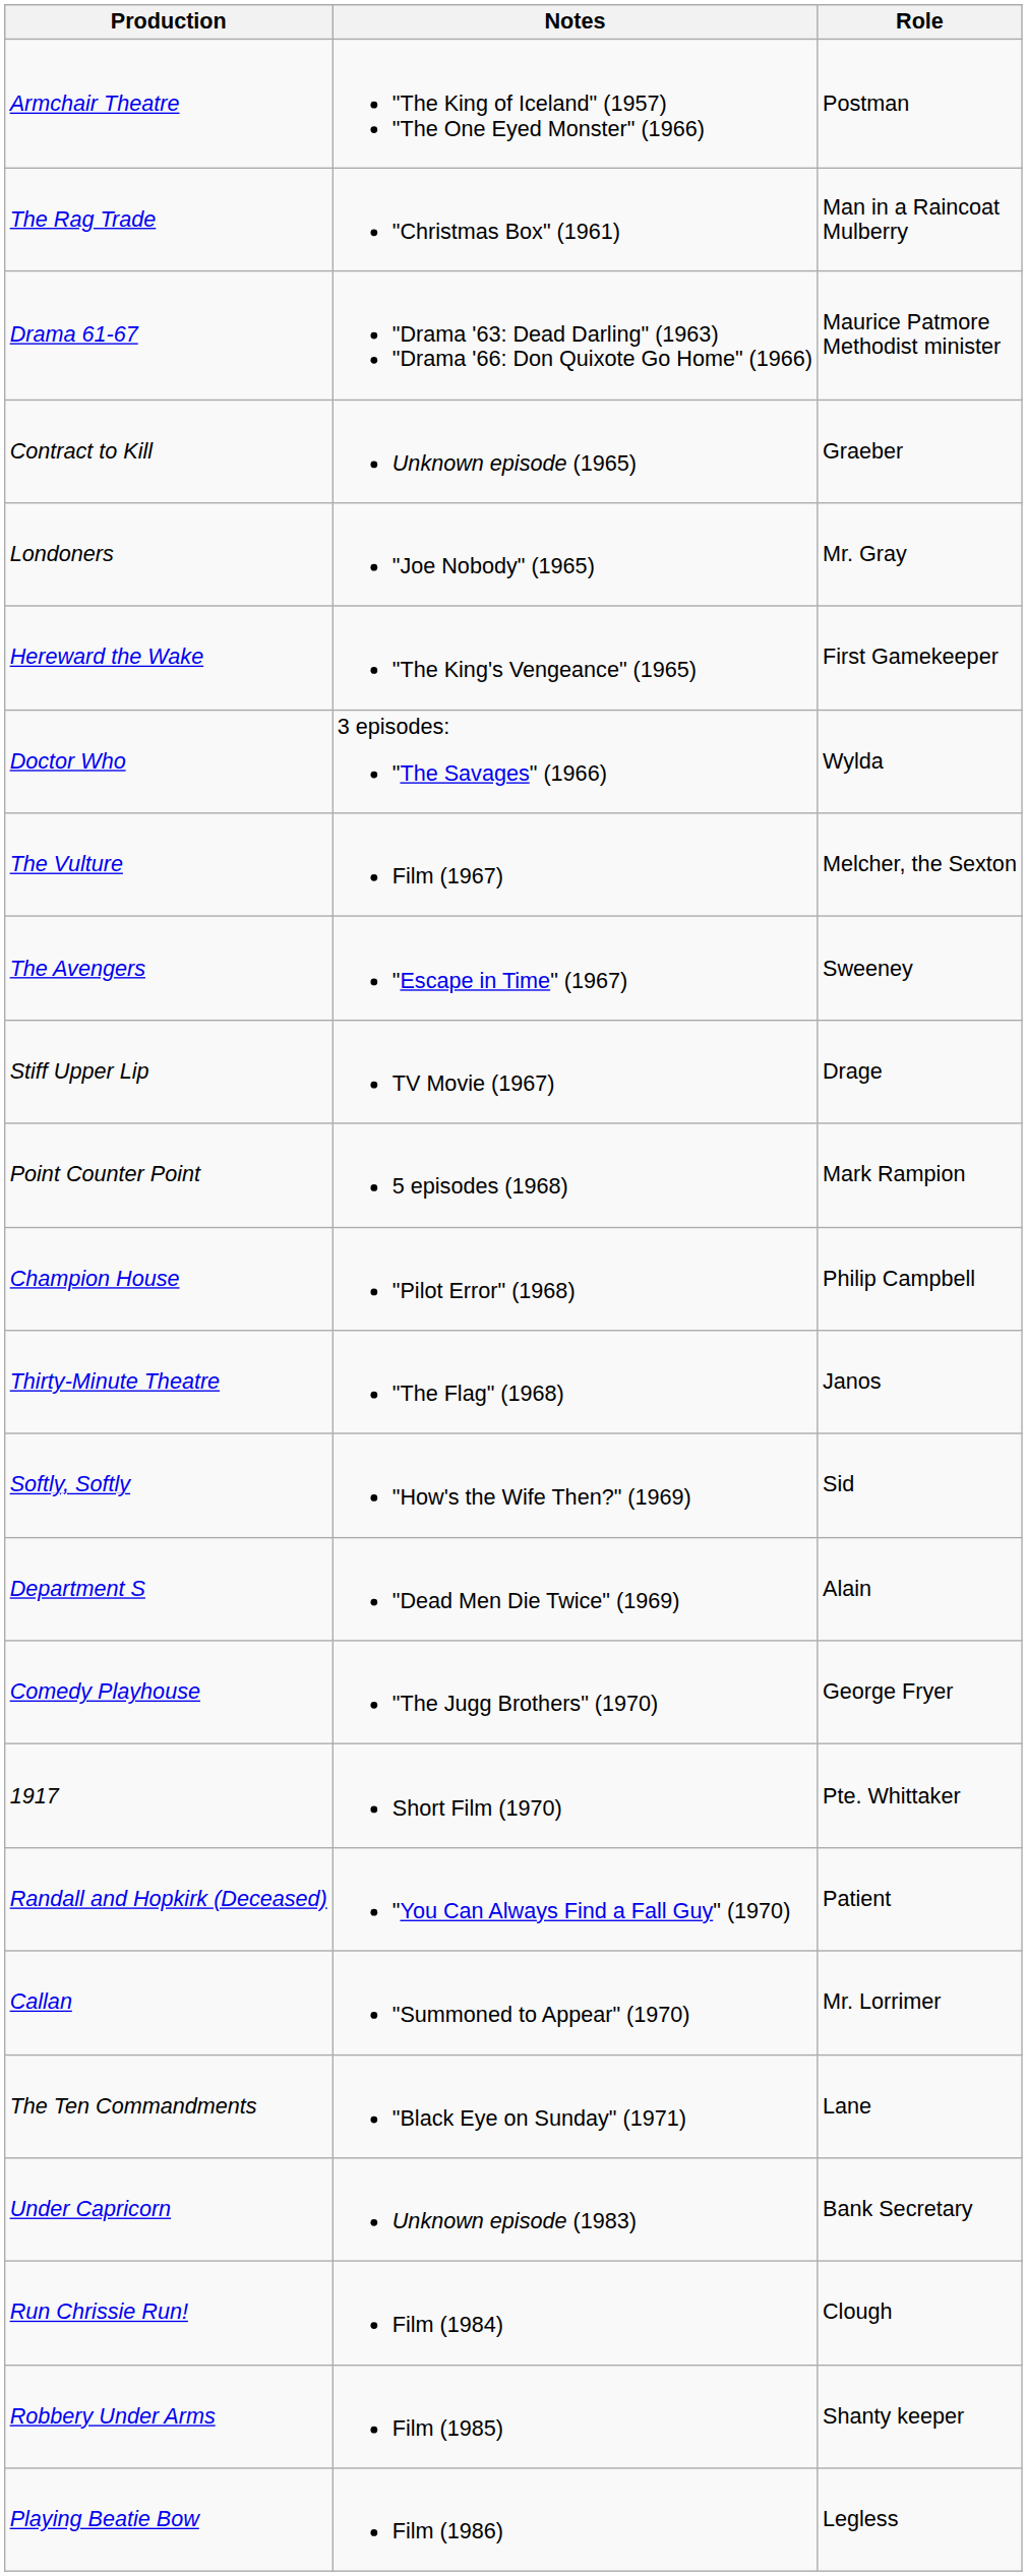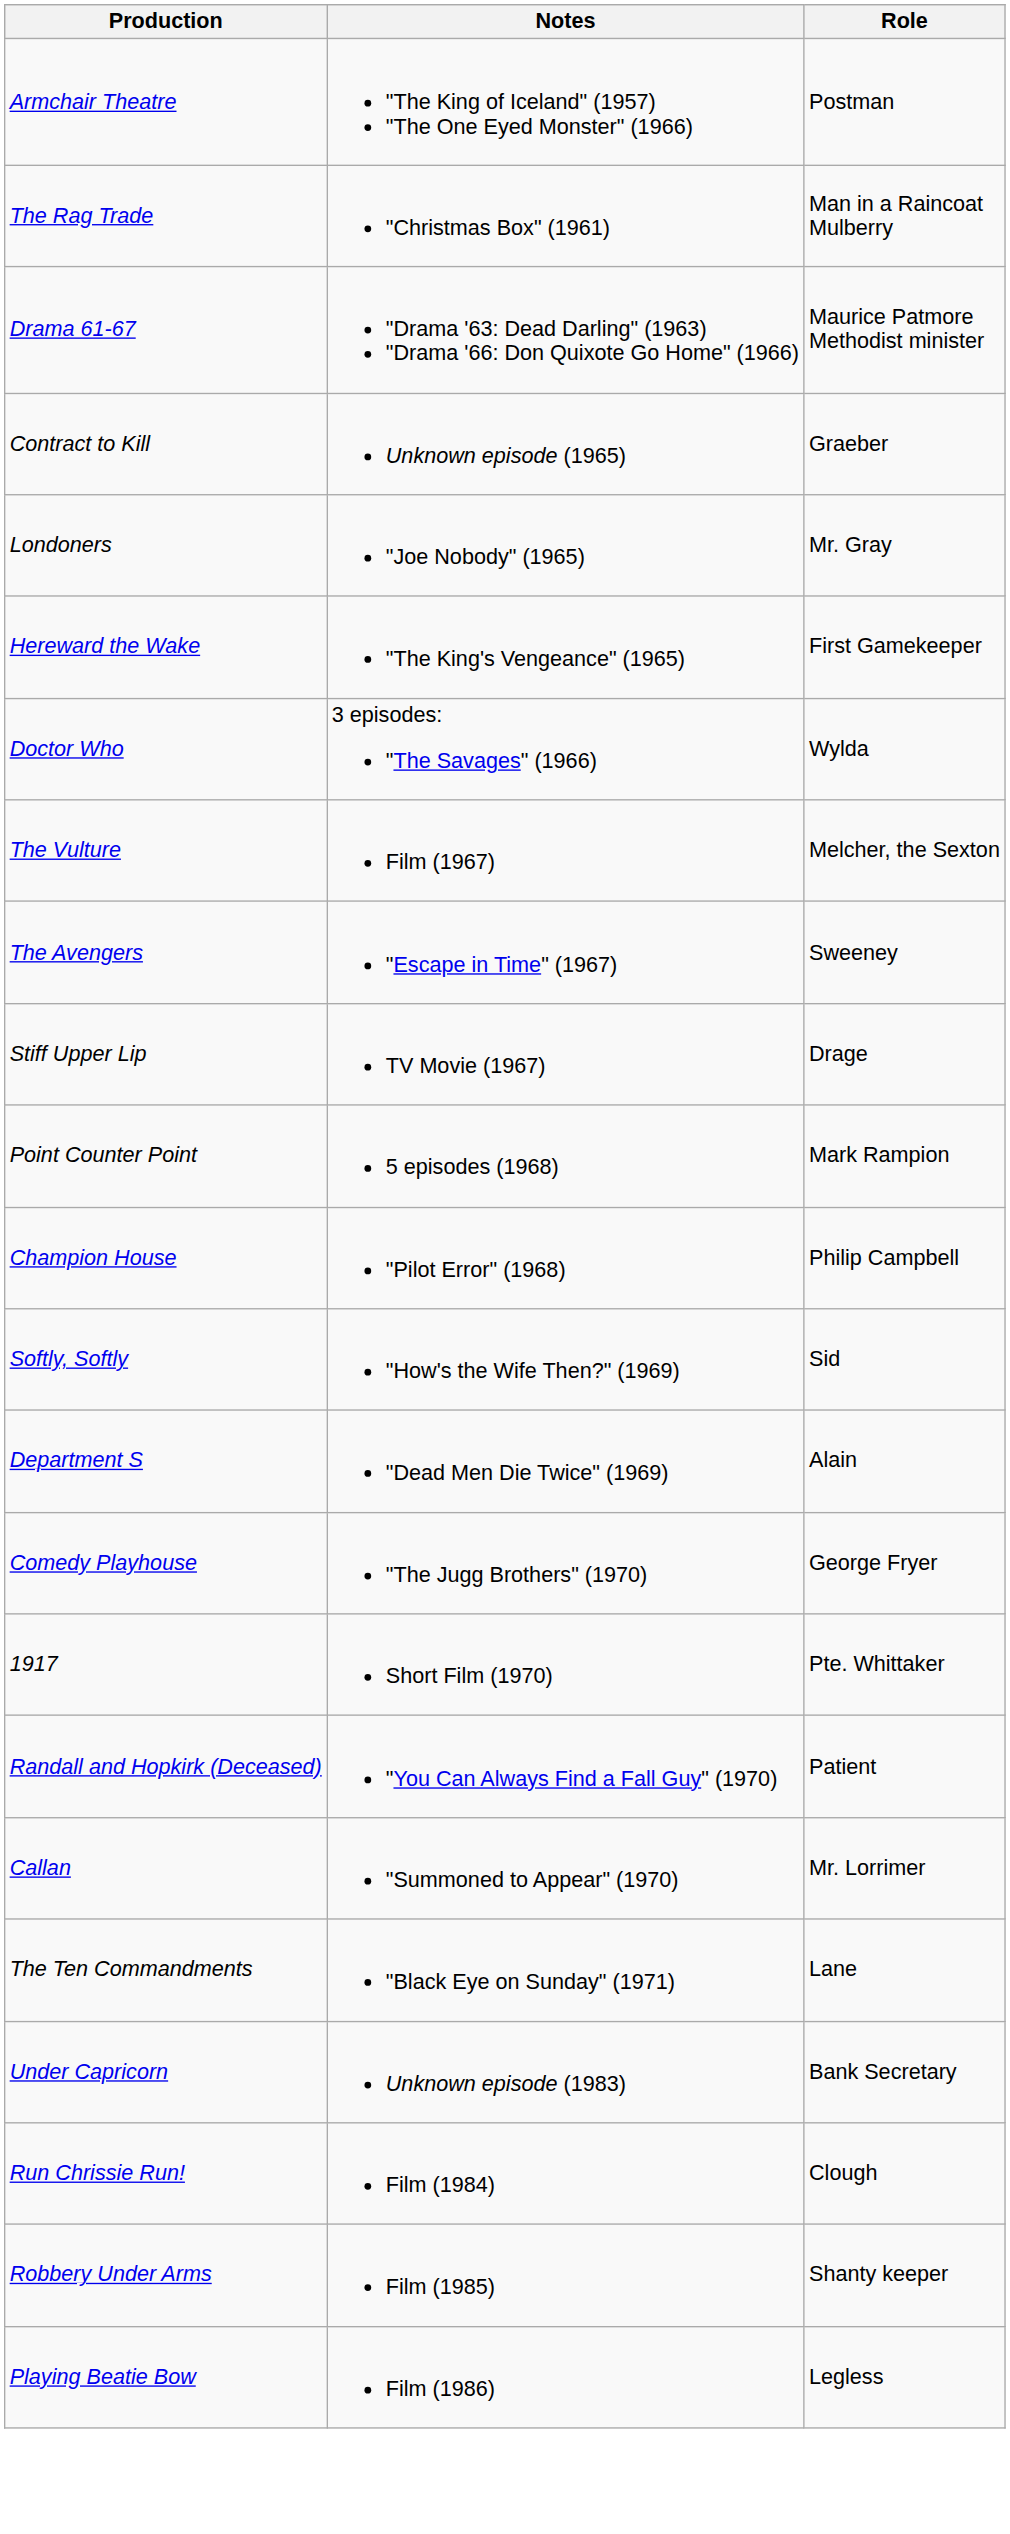 <table class="wikitable">
 <tr style="background:#ccc; text-align:center;">
 <th>Production</th>
 <th>Notes</th>
 <th>Role</th>
 </tr>
 <tr>
 <td><em><a href='#'>Armchair Theatre</a></em></td>
 <td><br><ul><li>"The King of Iceland" (1957)</li><li>"The One Eyed Monster" (1966)</li></ul></td>
 <td>Postman</td>
 </tr>
 <tr>
 <td><em><a href='#'>The Rag Trade</a></em></td>
 <td><br><ul><li>"Christmas Box" (1961)</li></ul></td>
 <td>Man in a Raincoat<br>Mulberry</td>
 </tr>
 <tr>
 <td><em><a href='#'>Drama 61-67</a></em></td>
 <td><br><ul><li>"Drama '63: Dead Darling" (1963)</li><li>"Drama '66: Don Quixote Go Home" (1966)</li></ul></td>
 <td>Maurice Patmore<br>Methodist minister</td>
 </tr>
 <tr>
 <td><em>Contract to Kill</em></td>
 <td><br><ul><li><em>Unknown episode</em> (1965)</li></ul></td>
 <td>Graeber</td>
 </tr>
 <tr>
 <td><em>Londoners</em></td>
 <td><br><ul><li>"Joe Nobody" (1965)</li></ul></td>
 <td>Mr. Gray</td>
 </tr>
 <tr>
 <td><em><a href='#'>Hereward the Wake</a></em></td>
 <td><br><ul><li>"The King's Vengeance" (1965)</li></ul></td>
 <td>First Gamekeeper</td>
 </tr>
 <tr>
 <td><em><a href='#'>Doctor Who</a></em></td>
 <td>3 episodes:<br><ul><li>"<a href='#'>The Savages</a>" (1966)</li></ul></td>
 <td>Wylda</td>
 </tr>
 <tr>
 <td><em><a href='#'>The Vulture</a></em></td>
 <td><br><ul><li>Film (1967)</li></ul></td>
 <td>Melcher, the Sexton</td>
 </tr>
 <tr>
 <td><em><a href='#'>The Avengers</a></em></td>
 <td><br><ul><li>"<a href='#'>Escape in Time</a>" (1967)</li></ul></td>
 <td>Sweeney</td>
 </tr>
 <tr>
 <td><em>Stiff Upper Lip</em></td>
 <td><br><ul><li>TV Movie (1967)</li></ul></td>
 <td>Drage</td>
 </tr>
 <tr>
 <td><em>Point Counter Point</em></td>
 <td><br><ul><li>5 episodes (1968)</li></ul></td>
 <td>Mark Rampion</td>
 </tr>
 <tr>
 <td><em><a href='#'>Champion House</a></em></td>
 <td><br><ul><li>"Pilot Error" (1968)</li></ul></td>
 <td>Philip Campbell</td>
 </tr>
 <tr>
-<td><em><a href='#'>Thirty-Minute Theatre</a></em></td>
-<td><br><ul><li>"The Flag" (1968)</li></ul></td>
-<td>Janos</td>
-</tr>
-<tr>
 <td><em><a href='#'>Softly, Softly</a></em></td>
 <td><br><ul><li>"How's the Wife Then?" (1969)</li></ul></td>
 <td>Sid</td>
 </tr>
 <tr>
 <td><em><a href='#'>Department S</a></em></td>
 <td><br><ul><li>"Dead Men Die Twice" (1969)</li></ul></td>
 <td>Alain</td>
 </tr>
 <tr>
 <td><em><a href='#'>Comedy Playhouse</a></em></td>
 <td><br><ul><li>"The Jugg Brothers" (1970)</li></ul></td>
 <td>George Fryer</td>
 </tr>
 <tr>
 <td><em>1917</em></td>
 <td><br><ul><li>Short Film (1970)</li></ul></td>
 <td>Pte. Whittaker</td>
 </tr>
 <tr>
 <td><em><a href='#'>Randall and Hopkirk (Deceased)</a></em></td>
 <td><br><ul><li>"<a href='#'>You Can Always Find a Fall Guy</a>" (1970)</li></ul></td>
 <td>Patient</td>
 </tr>
 <tr>
 <td><em><a href='#'>Callan</a></em></td>
 <td><br><ul><li>"Summoned to Appear" (1970)</li></ul></td>
 <td>Mr. Lorrimer</td>
 </tr>
 <tr>
 <td><em>The Ten Commandments</em></td>
 <td><br><ul><li>"Black Eye on Sunday" (1971)</li></ul></td>
 <td>Lane</td>
 </tr>
 <tr>
 <td><em><a href='#'>Under Capricorn</a></em></td>
 <td><br><ul><li><em>Unknown episode</em> (1983)</li></ul></td>
 <td>Bank Secretary</td>
 </tr>
 <tr>
 <td><em><a href='#'>Run Chrissie Run!</a></em></td>
 <td><br><ul><li>Film (1984)</li></ul></td>
 <td>Clough</td>
 </tr>
 <tr>
 <td><em><a href='#'>Robbery Under Arms</a></em></td>
 <td><br><ul><li>Film (1985)</li></ul></td>
 <td>Shanty keeper</td>
 </tr>
 <tr>
 <td><em><a href='#'>Playing Beatie Bow</a></em></td>
 <td><br><ul><li>Film (1986)</li></ul></td>
 <td>Legless</td>
 </tr>
 </table>
